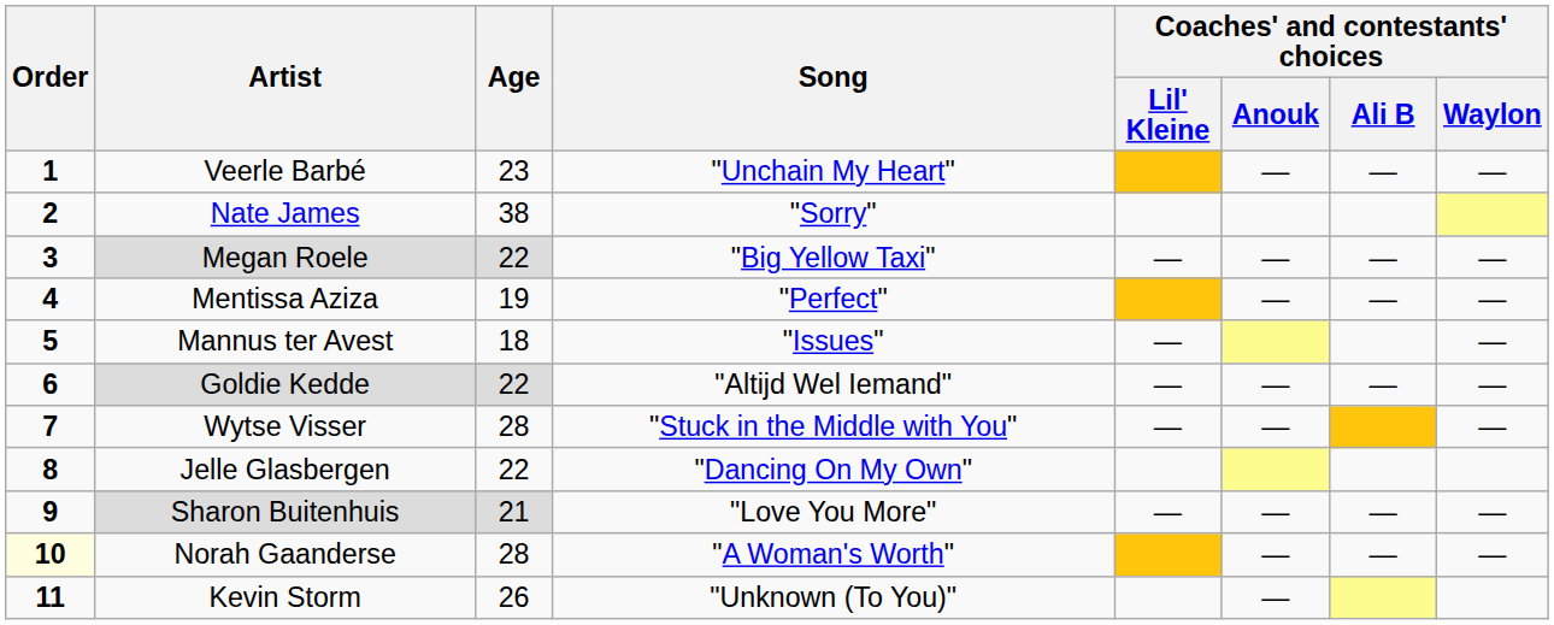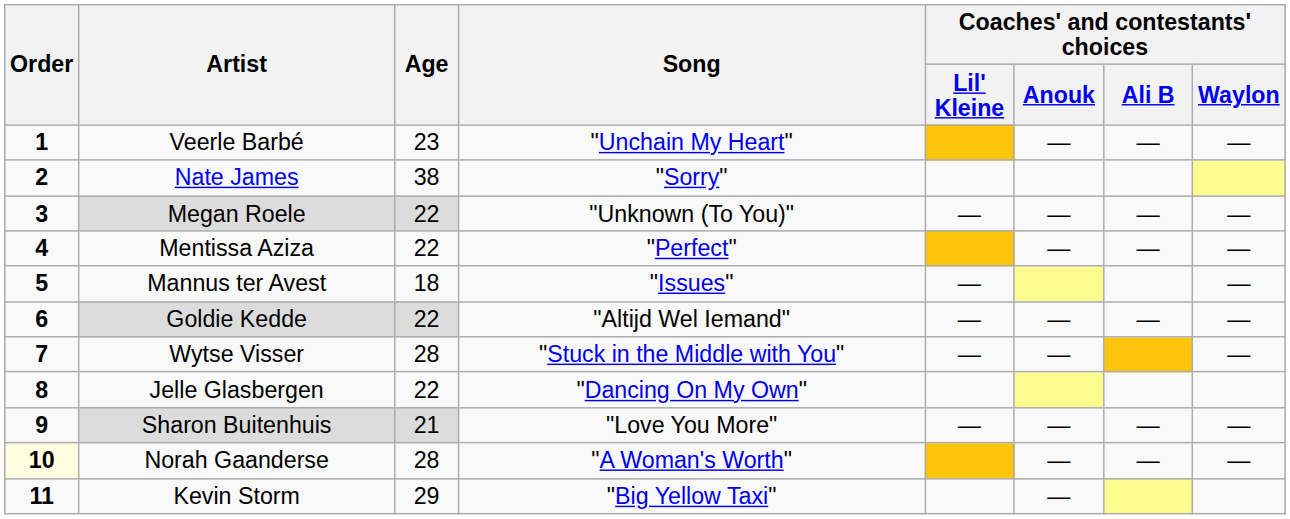 <table class="wikitable" style="text-align:center; line-height:17px; width:100%;">
 <tr>
 <th rowspan="2" scope="col" style="width:05%;">Order</th>
 <th rowspan="2" scope="col" style="width:25%;">Artist</th>
 <th rowspan="2" scope="col" style="width:05%;">Age</th>
 <th rowspan="2" scope="col" style="width:37%;">Song</th>
 <th colspan="4">Coaches' and contestants' choices</th>
 </tr>
 <tr>
 <th style="width:07%;"><a href='#'>Lil' Kleine</a></th>
 <th style="width:07%;"><a href='#'>Anouk</a></th>
 <th nowrap="" style="width:07%;"><a href='#'>Ali B</a></th>
 <th style="width:07%;"><a href='#'>Waylon</a></th>
 </tr>
 <tr>
 <td><strong>1</strong></td>
 <td>Veerle Barbé</td>
 <td>23</td>
 <td>"<a href='#'>Unchain My Heart</a>"</td>
 <td style="background: #ffc40c;"><strong></strong></td>
 <td>—</td>
 <td>—</td>
 <td>—</td>
 </tr>
 <tr>
 <td><strong>2</strong></td>
 <td><a href='#'>Nate James</a></td>
 <td>38</td>
 <td>"<a href='#'>Sorry</a>"</td>
 <td><strong></strong></td>
 <td><strong></strong></td>
 <td><strong></strong></td>
 <td style="background:#fdfc8f;"><strong></strong></td>
 </tr>
 <tr>
 <td><strong>3</strong></td>
 <td style="background:#DCDCDC;">Megan Roele</td>
 <td style="background:#DCDCDC;">22</td>
-<td>"<a href='#'>Big Yellow Taxi</a>"</td>
+<td>"Unknown (To You)"</td>
 <td>—</td>
 <td>—</td>
 <td>—</td>
 <td>—</td>
 </tr>
 <tr>
 <td><strong>4</strong></td>
 <td>Mentissa Aziza</td>
-<td>19</td>
+<td>22</td>
 <td>"<a href='#'>Perfect</a>"</td>
 <td style="background: #ffc40c;"><strong></strong></td>
 <td>—</td>
 <td>—</td>
 <td>—</td>
 </tr>
 <tr>
 <td><strong>5</strong></td>
 <td>Mannus ter Avest</td>
 <td>18</td>
 <td>"<a href='#'>Issues</a>"</td>
 <td>—</td>
 <td style="background:#fdfc8f;"><strong></strong></td>
 <td><strong></strong></td>
 <td>—</td>
 </tr>
 <tr>
 <td><strong>6</strong></td>
 <td style="background:#DCDCDC;">Goldie Kedde</td>
 <td style="background:#DCDCDC;">22</td>
 <td>"Altijd Wel Iemand"</td>
 <td>—</td>
 <td>—</td>
 <td>—</td>
 <td>—</td>
 </tr>
 <tr>
 <td><strong>7</strong></td>
 <td>Wytse Visser</td>
 <td>28</td>
 <td>"<a href='#'>Stuck in the Middle with You</a>"</td>
 <td>—</td>
 <td>—</td>
 <td style="background: #ffc40c;"><strong></strong></td>
 <td>—</td>
 </tr>
 <tr>
 <td><strong>8</strong></td>
 <td>Jelle Glasbergen</td>
 <td>22</td>
 <td>"<a href='#'>Dancing On My Own</a>"</td>
 <td><strong></strong></td>
 <td style="background:#fdfc8f;"><strong></strong></td>
 <td><strong></strong></td>
 <td><strong></strong></td>
 </tr>
 <tr>
 <td><strong>9</strong></td>
 <td style="background:#DCDCDC;">Sharon Buitenhuis</td>
 <td style="background:#DCDCDC;">21</td>
 <td>"Love You More"</td>
 <td>—</td>
 <td>—</td>
 <td>—</td>
 <td>—</td>
 </tr>
 <tr>
 <td style="background: lightyellow;"><strong>10</strong></td>
 <td>Norah Gaanderse</td>
 <td>28</td>
 <td>"<a href='#'>A Woman's Worth</a>"</td>
 <td style="background: #ffc40c;"><strong></strong></td>
 <td>—</td>
 <td>—</td>
 <td>—</td>
 </tr>
 <tr>
 <td><strong>11</strong></td>
 <td>Kevin Storm</td>
-<td>26</td>
-<td>"Unknown (To You)"</td>
+<td>29</td>
+<td>"<a href='#'>Big Yellow Taxi</a>"</td>
 <td><strong></strong></td>
 <td>—</td>
 <td style="background:#fdfc8f;"><strong></strong></td>
 <td><strong></strong></td>
 </tr>
 </table>
